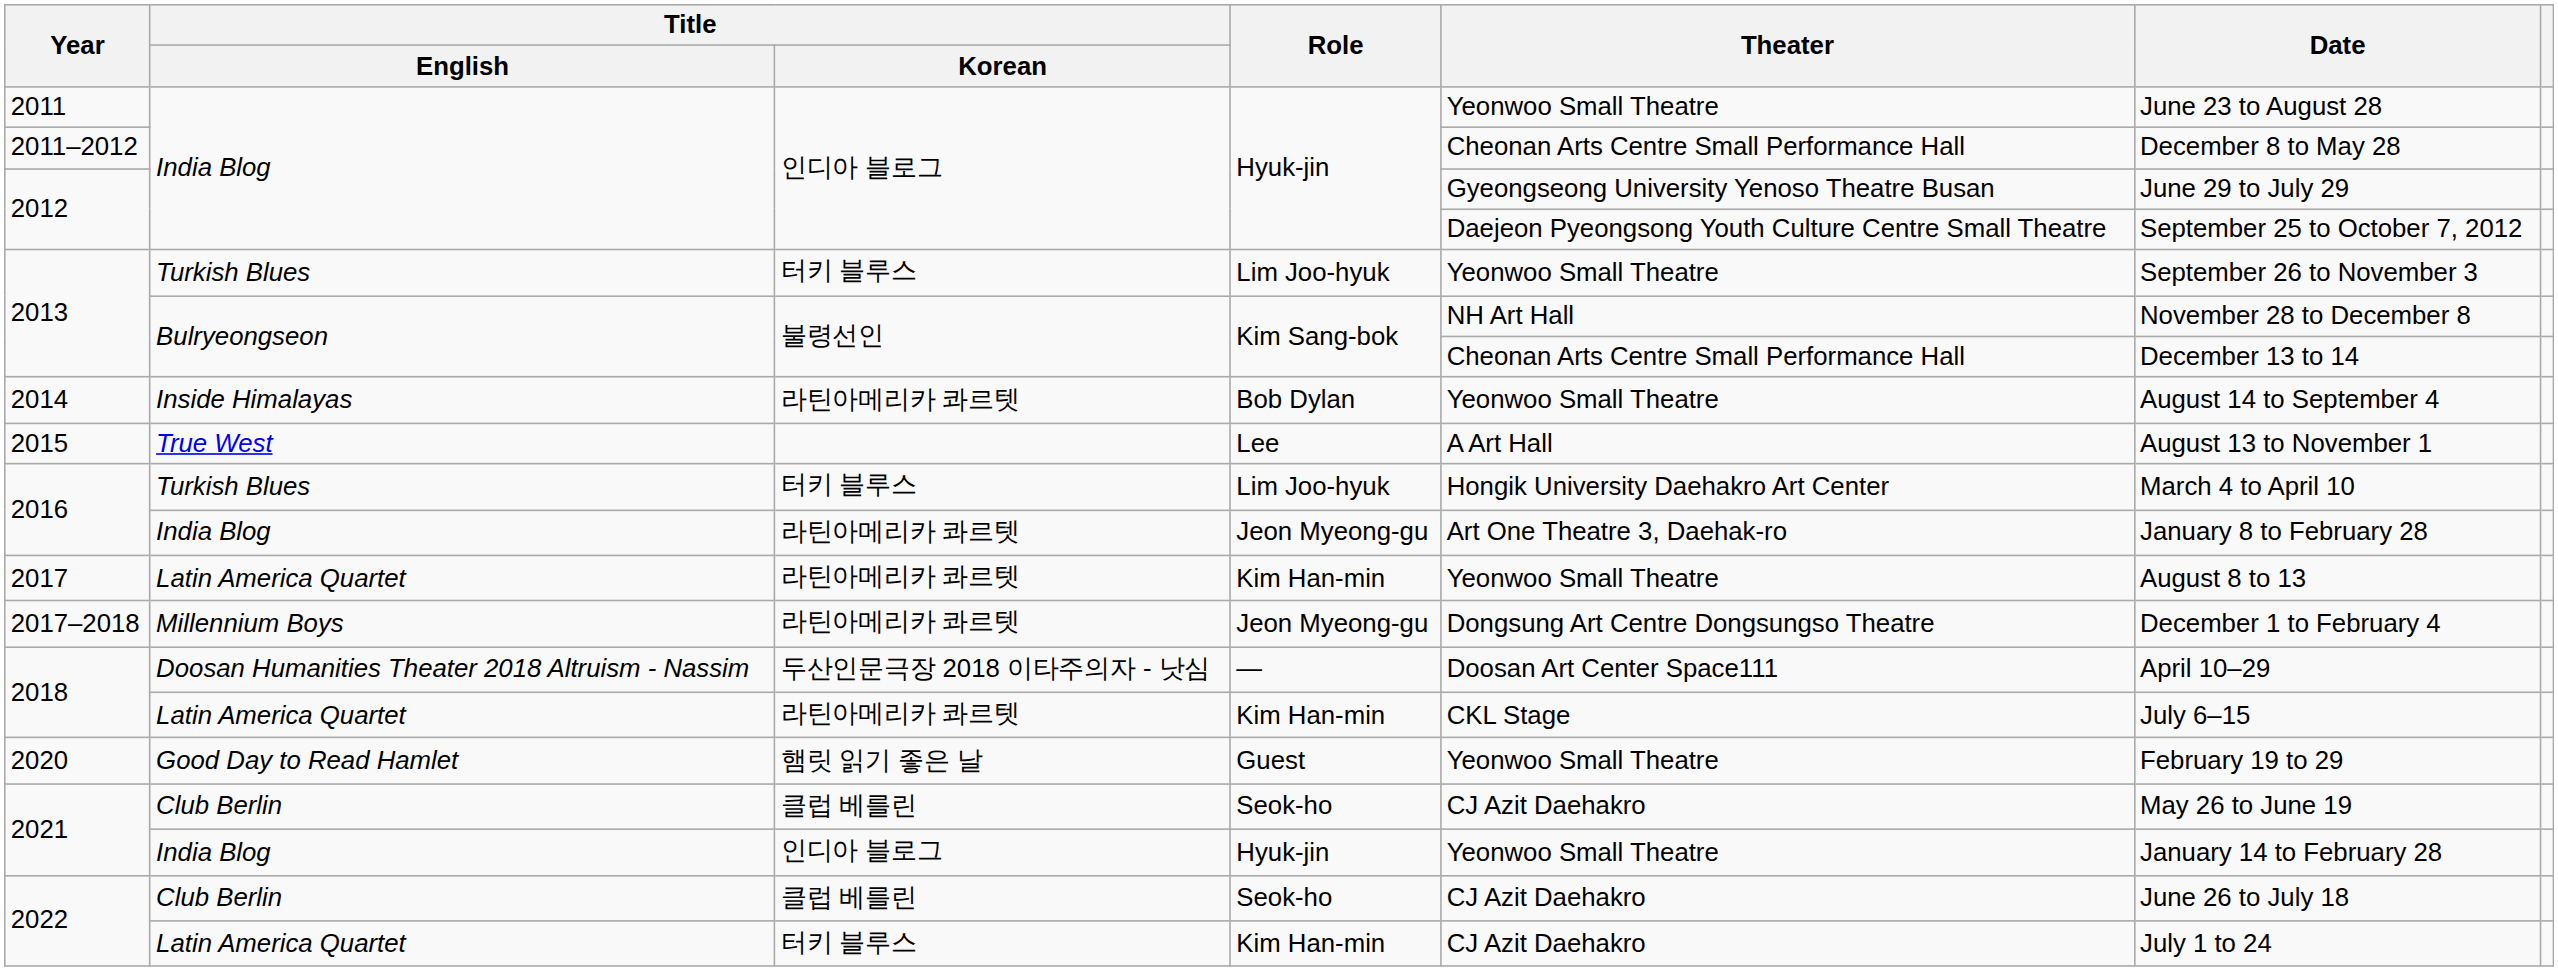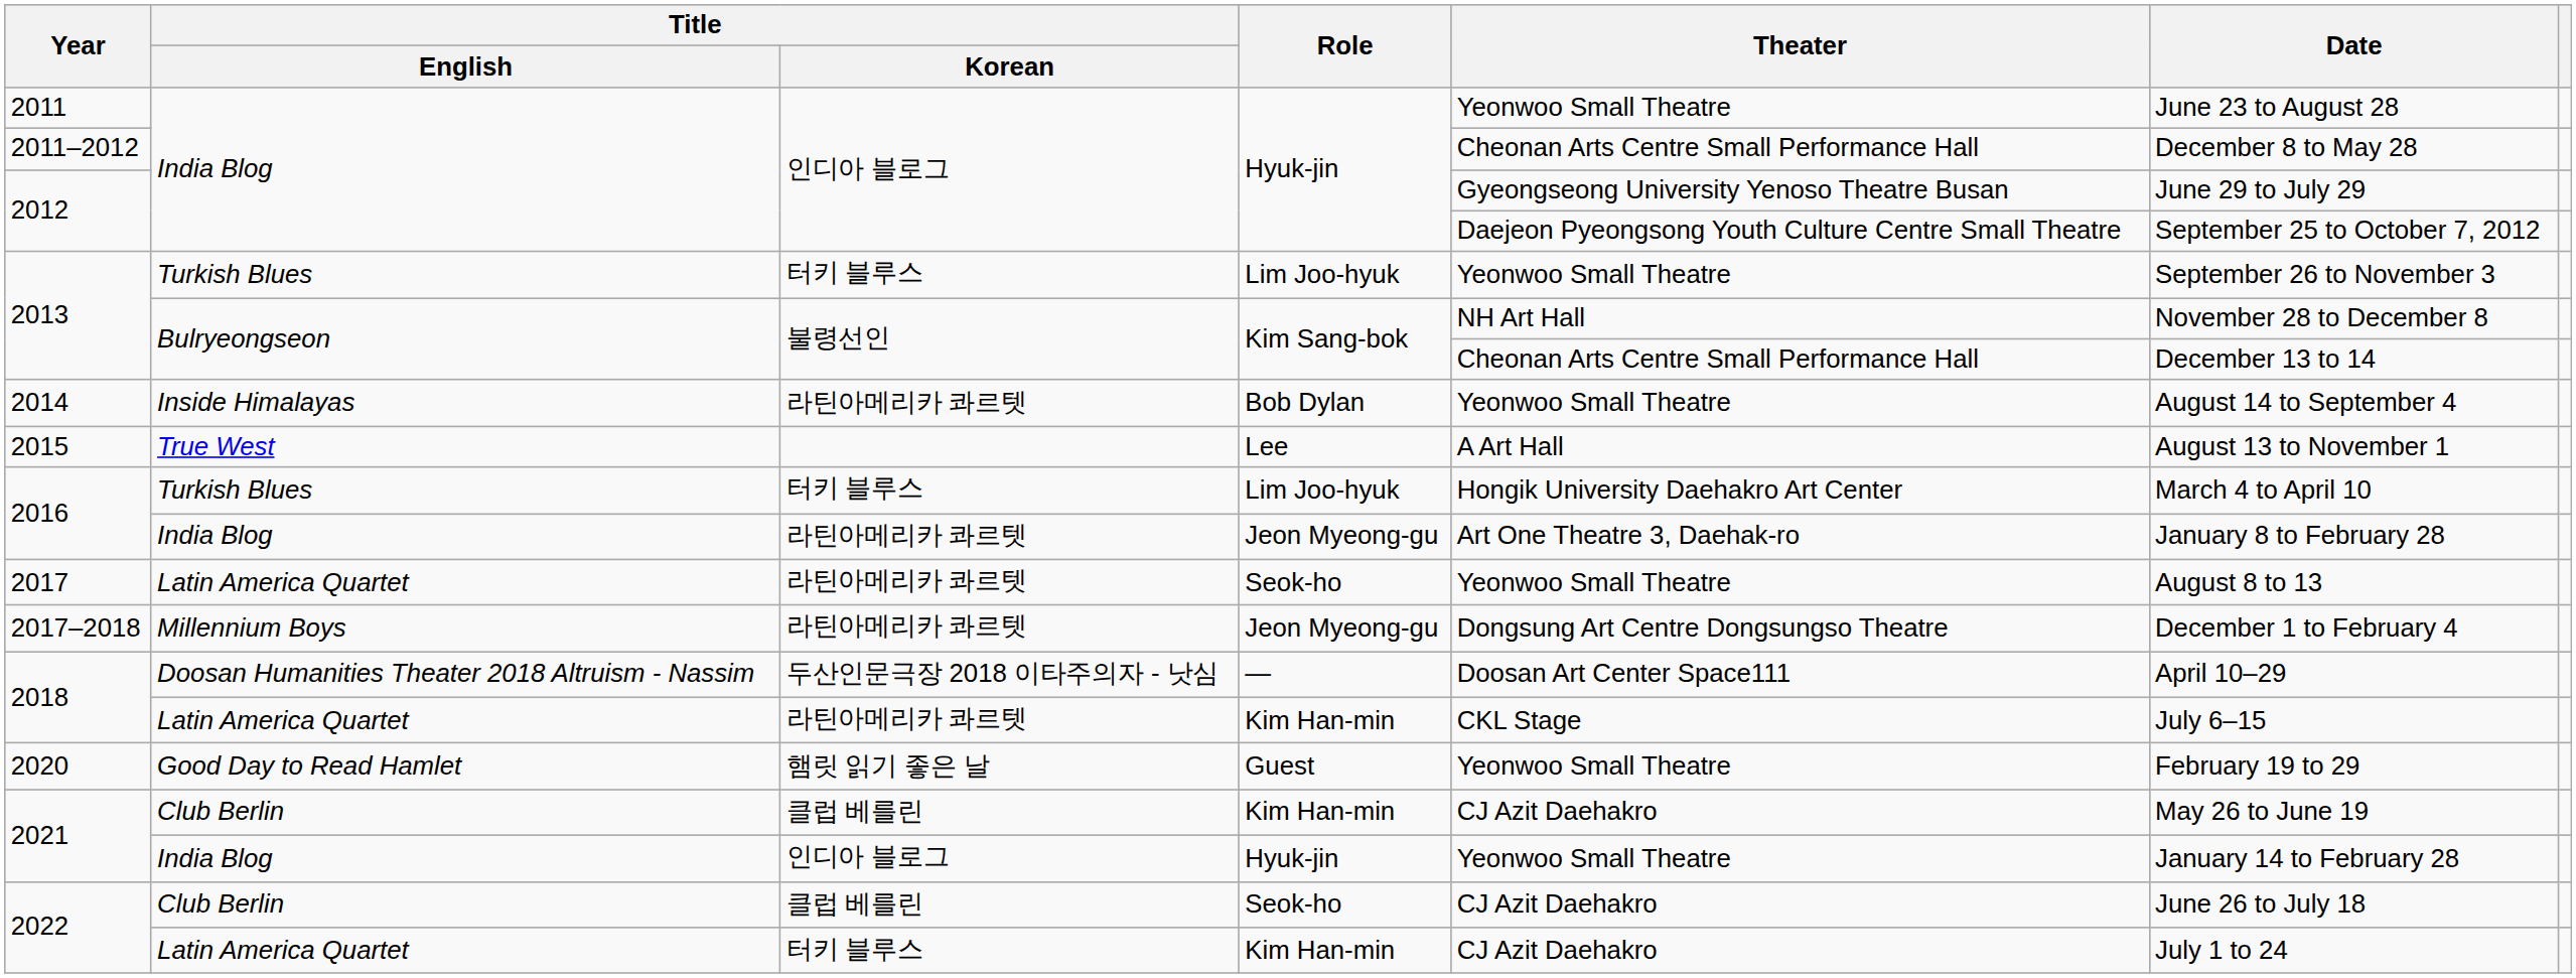 <table class="wikitable sortable" style="text-align:left; font-size:100%; padding:0 auto; width:100%; margin:auto">
 <tr>
 <th rowspan="2" scope="col">Year</th>
 <th colspan="2" scope="col">Title</th>
 <th rowspan="2" scope="col">Role</th>
 <th rowspan="2" scope="col">Theater</th>
 <th rowspan="2" scope="col">Date</th>
 <th rowspan="2" scope="col" class="unsortable"></th>
 </tr>
 <tr>
 <th>English</th>
 <th>Korean</th>
 </tr>
 <tr>
 <td>2011</td>
 <td rowspan="4"><em>India Blog</em></td>
 <td rowspan="4">인디아 블로그</td>
 <td rowspan="4">Hyuk-jin</td>
 <td>Yeonwoo Small Theatre</td>
 <td>June 23 to August 28</td>
 <td></td>
 </tr>
 <tr>
 <td>2011–2012</td>
 <td>Cheonan Arts Centre Small Performance Hall</td>
 <td>December 8 to May 28</td>
 <td></td>
 </tr>
 <tr>
 <td rowspan="2">2012</td>
 <td>Gyeongseong University Yenoso Theatre Busan</td>
 <td>June 29 to July 29</td>
 <td></td>
 </tr>
 <tr>
 <td>Daejeon Pyeongsong Youth Culture Centre Small Theatre</td>
 <td>September 25 to October 7, 2012</td>
 <td></td>
 </tr>
 <tr>
 <td rowspan="3">2013</td>
 <td><em>Turkish Blues</em></td>
 <td>터키 블루스</td>
 <td>Lim Joo-hyuk</td>
 <td>Yeonwoo Small Theatre</td>
 <td>September 26 to November 3</td>
 <td></td>
 </tr>
 <tr>
 <td rowspan="2"><em>Bulryeongseon</em></td>
 <td rowspan="2">불령선인</td>
 <td rowspan="2">Kim Sang-bok</td>
 <td>NH Art Hall</td>
 <td>November 28 to December 8</td>
 <td></td>
 </tr>
 <tr>
 <td>Cheonan Arts Centre Small Performance Hall</td>
 <td>December 13 to 14</td>
 <td></td>
 </tr>
 <tr>
 <td>2014</td>
 <td><em>Inside Himalayas</em></td>
 <td>라틴아메리카 콰르텟</td>
 <td>Bob Dylan</td>
 <td>Yeonwoo Small Theatre</td>
 <td>August 14 to September 4</td>
 <td></td>
 </tr>
 <tr>
 <td>2015</td>
 <td><em><a href='#'>True West</a></em></td>
 <td></td>
 <td>Lee</td>
 <td>A Art Hall</td>
 <td>August 13 to November 1</td>
 <td Style="text-align:center;"></td>
 </tr>
 <tr>
 <td rowspan="2">2016</td>
 <td><em>Turkish Blues</em></td>
 <td>터키 블루스</td>
 <td>Lim Joo-hyuk</td>
 <td>Hongik University Daehakro Art Center</td>
 <td>March 4 to April 10</td>
 <td></td>
 </tr>
 <tr>
 <td><em>India Blog</em></td>
 <td>라틴아메리카 콰르텟</td>
 <td>Jeon Myeong-gu</td>
 <td>Art One Theatre 3, Daehak-ro</td>
 <td>January 8 to February 28</td>
 <td></td>
 </tr>
 <tr>
 <td>2017</td>
 <td><em>Latin America Quartet</em></td>
 <td>라틴아메리카 콰르텟</td>
-<td>Kim Han-min</td>
+<td>Seok-ho</td>
 <td>Yeonwoo Small Theatre</td>
 <td>August 8 to 13</td>
 <td></td>
 </tr>
 <tr>
 <td>2017–2018</td>
 <td><em>Millennium Boys</em></td>
 <td>라틴아메리카 콰르텟</td>
 <td>Jeon Myeong-gu</td>
 <td>Dongsung Art Centre Dongsungso Theatre</td>
 <td>December 1 to February 4</td>
 <td></td>
 </tr>
 <tr>
 <td rowspan="2">2018</td>
 <td><em>Doosan Humanities Theater 2018 Altruism - Nassim</em></td>
 <td>두산인문극장 2018 이타주의자 - 낫심</td>
 <td>—</td>
 <td>Doosan Art Center Space111</td>
 <td>April 10–29</td>
 <td></td>
 </tr>
 <tr>
 <td><em>Latin America Quartet</em></td>
 <td>라틴아메리카 콰르텟</td>
 <td>Kim Han-min</td>
 <td>CKL Stage</td>
 <td>July 6–15</td>
 <td></td>
 </tr>
 <tr>
 <td>2020</td>
 <td><em>Good Day to Read Hamlet</em></td>
 <td>햄릿 읽기 좋은 날</td>
 <td>Guest</td>
 <td>Yeonwoo Small Theatre</td>
 <td>February 19 to 29</td>
 <td></td>
 </tr>
 <tr>
 <td rowspan="2">2021</td>
 <td><em>Club Berlin</em></td>
 <td>클럽 베를린</td>
-<td>Seok-ho</td>
+<td>Kim Han-min</td>
 <td>CJ Azit Daehakro</td>
 <td>May 26 to June 19</td>
 <td></td>
 </tr>
 <tr>
 <td><em>India Blog</em></td>
 <td>인디아 블로그</td>
 <td>Hyuk-jin</td>
 <td>Yeonwoo Small Theatre</td>
 <td>January 14 to February 28</td>
 <td></td>
 </tr>
 <tr>
 <td rowspan="2">2022</td>
 <td><em>Club Berlin</em></td>
 <td>클럽 베를린</td>
 <td>Seok-ho</td>
 <td>CJ Azit Daehakro</td>
 <td>June 26 to July 18</td>
 <td></td>
 </tr>
 <tr>
 <td><em>Latin America Quartet</em></td>
 <td>터키 블루스</td>
 <td>Kim Han-min</td>
 <td>CJ Azit Daehakro</td>
 <td>July 1 to 24</td>
 <td></td>
 </tr>
 </table>
